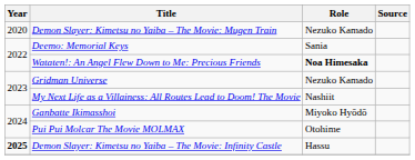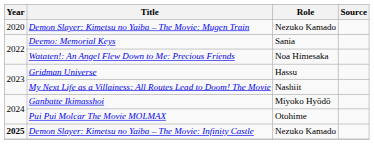 <table class="wikitable" style="font-size: 90%;">
 <tr>
 <th>Year</th>
 <th>Title</th>
 <th>Role</th>
 <th>Source</th>
 </tr>
 <tr>
 <td>2020</td>
 <td><em><a href='#'>Demon Slayer: Kimetsu no Yaiba – The Movie: Mugen Train</a></em></td>
 <td>Nezuko Kamado</td>
 <td></td>
 </tr>
 <tr>
 <td rowspan="2">2022</td>
 <td><em><a href='#'>Deemo: Memorial Keys</a></em></td>
 <td>Sania</td>
 <td></td>
 </tr>
 <tr>
 <td><em><a href='#'>Wataten!: An Angel Flew Down to Me: Precious Friends</a></em></td>
-<td><strong>Noa Himesaka</strong></td>
+<td>Noa Himesaka</td>
 <td></td>
 </tr>
 <tr>
 <td rowspan="2">2023</td>
 <td><em><a href='#'>Gridman Universe</a></em></td>
-<td>Nezuko Kamado</td>
+<td>Hassu</td>
 <td></td>
 </tr>
 <tr>
 <td><em><a href='#'>My Next Life as a Villainess: All Routes Lead to Doom! The Movie</a></em></td>
 <td>Nashiit</td>
 <td></td>
 </tr>
 <tr>
 <td rowspan="2">2024</td>
 <td><em><a href='#'>Ganbatte Ikimasshoi</a></em></td>
 <td>Miyoko Hyōdō</td>
 <td></td>
 </tr>
 <tr>
 <td><em><a href='#'>Pui Pui Molcar The Movie MOLMAX</a></em></td>
 <td>Otohime</td>
 <td></td>
 </tr>
 <tr>
 <td><strong>2025</strong></td>
 <td><em><a href='#'>Demon Slayer: Kimetsu no Yaiba – The Movie: Infinity Castle</a></em></td>
-<td>Hassu</td>
+<td>Nezuko Kamado</td>
 <td></td>
 </tr>
 <tr>
 </tr>
 </table>
